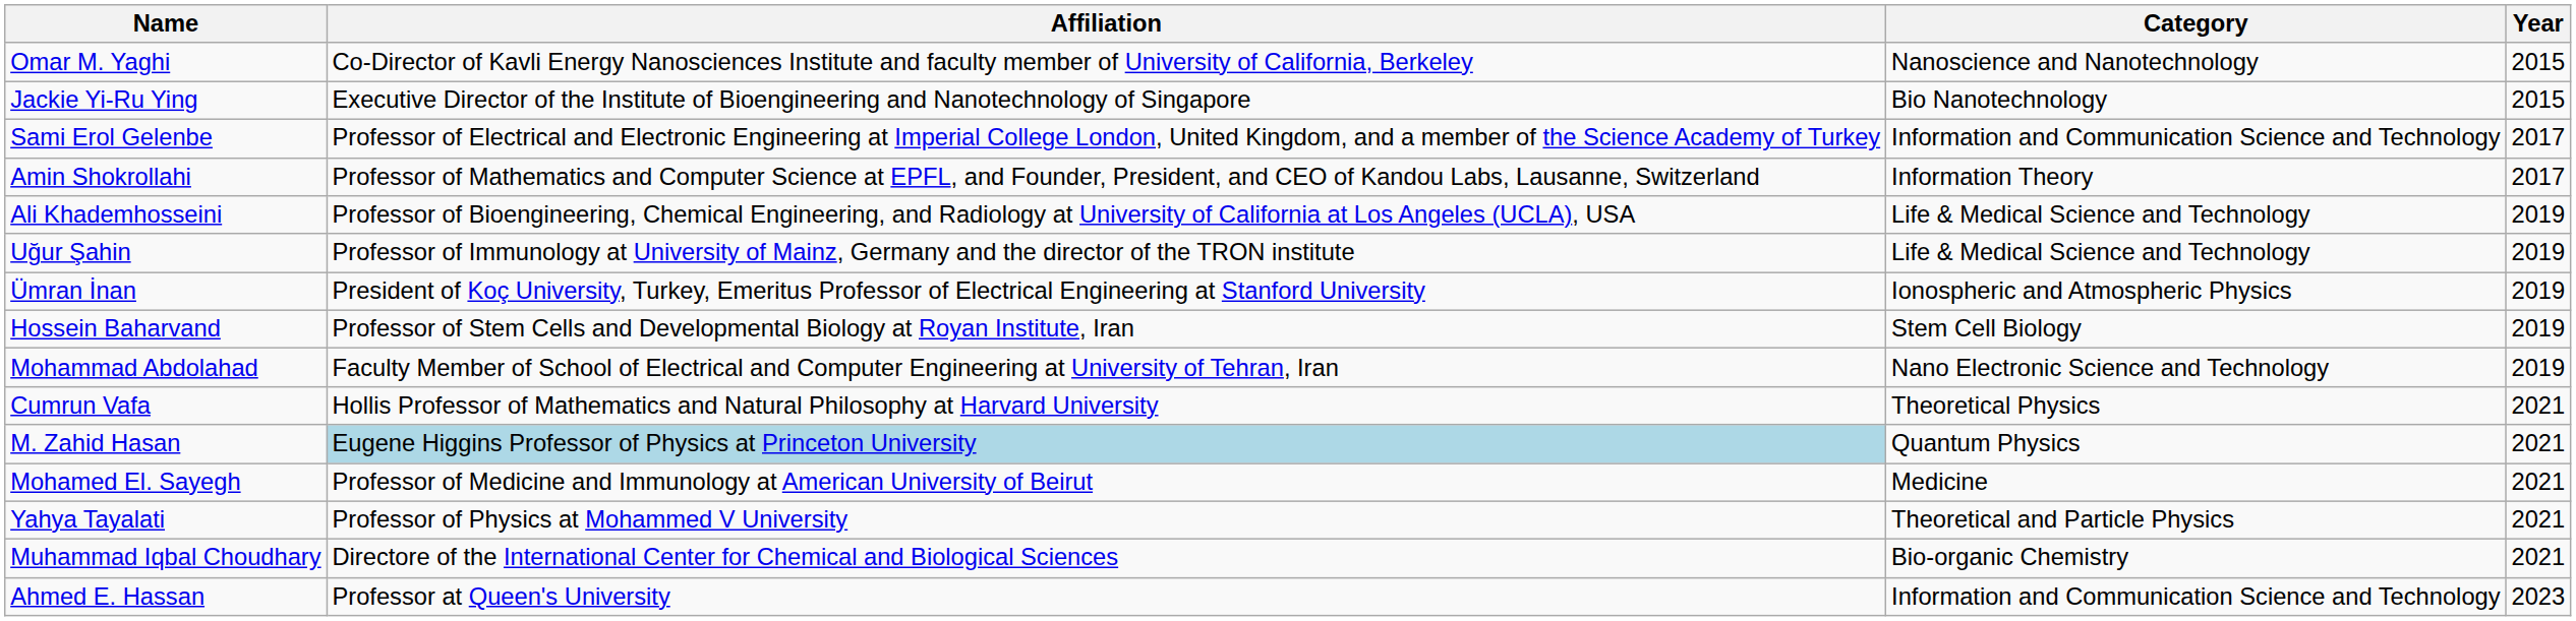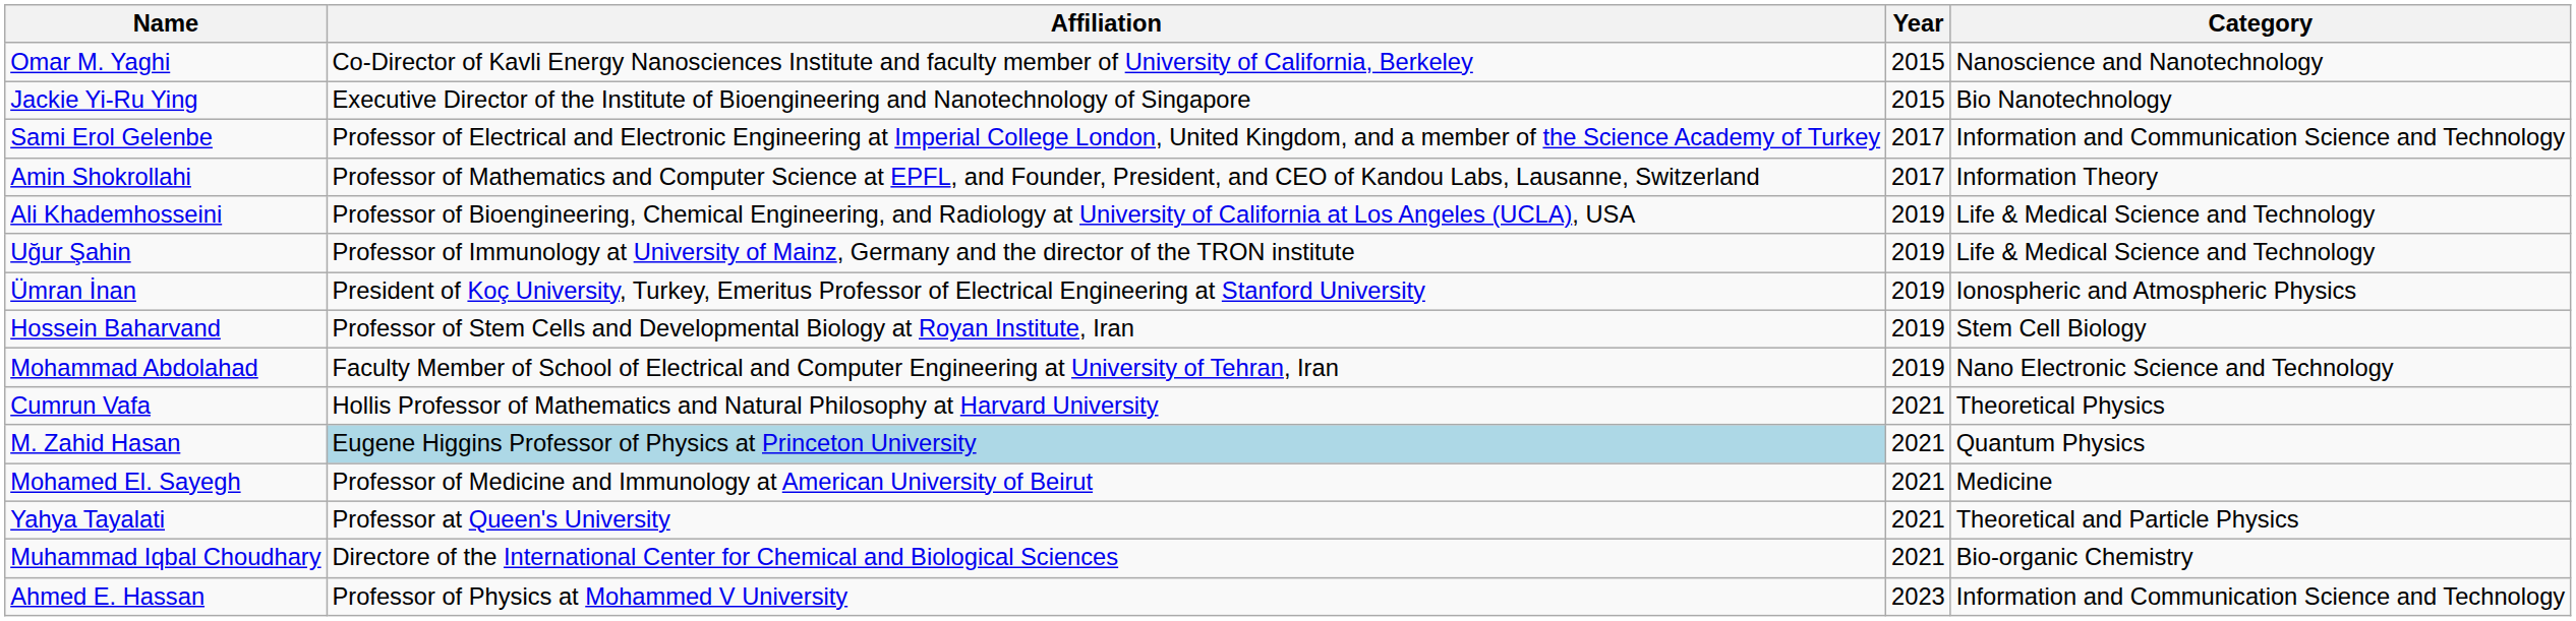 <table class="wikitable sortable">
 <tr>
 <th>Name</th>
 <th>Affiliation</th>
+<th>Year</th>
 <th>Category</th>
-<th>Year</th>
 </tr>
 <tr>
 <td> <a href='#'>Omar M. Yaghi</a></td>
 <td>Co-Director of Kavli Energy Nanosciences Institute and faculty member of <a href='#'>University of California, Berkeley</a></td>
+<td>2015</td>
 <td>Nanoscience and Nanotechnology</td>
-<td>2015</td>
 </tr>
 <tr>
 <td> <a href='#'>Jackie Yi-Ru Ying</a></td>
 <td>Executive Director of the Institute of Bioengineering  and Nanotechnology of Singapore</td>
+<td>2015</td>
 <td>Bio Nanotechnology</td>
-<td>2015</td>
 </tr>
 <tr>
 <td> <a href='#'>Sami Erol Gelenbe</a></td>
 <td>Professor of Electrical and Electronic Engineering at <a href='#'>Imperial College London</a>, United Kingdom, and a member of <a href='#'>the Science Academy of Turkey</a></td>
+<td>2017</td>
 <td>Information and Communication Science and Technology</td>
-<td>2017</td>
 </tr>
 <tr>
 <td> <a href='#'>Amin Shokrollahi</a></td>
 <td>Professor of Mathematics and Computer Science at <a href='#'>EPFL</a>, and Founder, President, and CEO of Kandou Labs, Lausanne, Switzerland</td>
+<td>2017</td>
 <td>Information Theory</td>
-<td>2017</td>
 </tr>
 <tr>
 <td> <a href='#'>Ali Khademhosseini</a></td>
 <td>Professor of Bioengineering, Chemical Engineering, and Radiology at <a href='#'>University of California at Los Angeles (UCLA)</a>, USA</td>
+<td>2019</td>
 <td>Life & Medical Science and Technology</td>
-<td>2019</td>
 </tr>
 <tr>
 <td> <a href='#'>Uğur Şahin</a></td>
 <td>Professor of Immunology at <a href='#'>University of Mainz</a>, Germany and the director of the TRON institute</td>
+<td>2019</td>
 <td>Life & Medical Science and Technology</td>
-<td>2019</td>
 </tr>
 <tr>
 <td> <a href='#'>Ümran İnan</a></td>
 <td>President of <a href='#'>Koç University</a>, Turkey, Emeritus Professor of Electrical Engineering at <a href='#'>Stanford University</a></td>
+<td>2019</td>
 <td>Ionospheric and Atmospheric Physics</td>
-<td>2019</td>
 </tr>
 <tr>
 <td> <a href='#'>Hossein Baharvand</a></td>
 <td>Professor of Stem Cells and Developmental Biology at <a href='#'>Royan Institute</a>, Iran</td>
+<td>2019</td>
 <td>Stem Cell Biology</td>
-<td>2019</td>
 </tr>
 <tr>
 <td> <a href='#'>Mohammad Abdolahad</a></td>
 <td>Faculty Member of School of Electrical and Computer Engineering at <a href='#'>University of Tehran</a>, Iran</td>
+<td>2019</td>
 <td>Nano Electronic Science and Technology</td>
-<td>2019</td>
 </tr>
 <tr>
 <td> <a href='#'>Cumrun Vafa</a></td>
 <td>Hollis Professor of Mathematics and Natural Philosophy at <a href='#'>Harvard University</a></td>
+<td>2021</td>
 <td>Theoretical Physics</td>
-<td>2021</td>
 </tr>
 <tr>
 <td> <a href='#'>M. Zahid Hasan</a></td>
 <td style="background: lightblue;">Eugene Higgins Professor of Physics at <a href='#'>Princeton University</a></td>
+<td>2021</td>
 <td>Quantum Physics</td>
-<td>2021</td>
 </tr>
 <tr>
 <td><a href='#'>Mohamed El. Sayegh</a></td>
 <td>Professor of Medicine and Immunology at <a href='#'>American University of Beirut</a></td>
+<td>2021</td>
 <td>Medicine</td>
-<td>2021</td>
 </tr>
 <tr>
 <td> <a href='#'>Yahya Tayalati</a></td>
-<td>Professor of Physics at <a href='#'>Mohammed V University</a></td>
+<td>Professor at <a href='#'>Queen's University</a></td>
+<td>2021</td>
 <td>Theoretical and Particle Physics</td>
-<td>2021</td>
 </tr>
 <tr>
 <td> <a href='#'>Muhammad Iqbal Choudhary</a></td>
 <td>Directore of the <a href='#'>International Center for Chemical and Biological Sciences</a></td>
+<td>2021</td>
 <td>Bio-organic Chemistry</td>
-<td>2021</td>
 </tr>
 <tr>
 <td> <a href='#'>Ahmed E. Hassan</a></td>
-<td>Professor at <a href='#'>Queen's University</a></td>
+<td>Professor of Physics at <a href='#'>Mohammed V University</a></td>
+<td>2023</td>
 <td>Information and Communication Science and Technology</td>
-<td>2023</td>
 </tr>
 </table>
